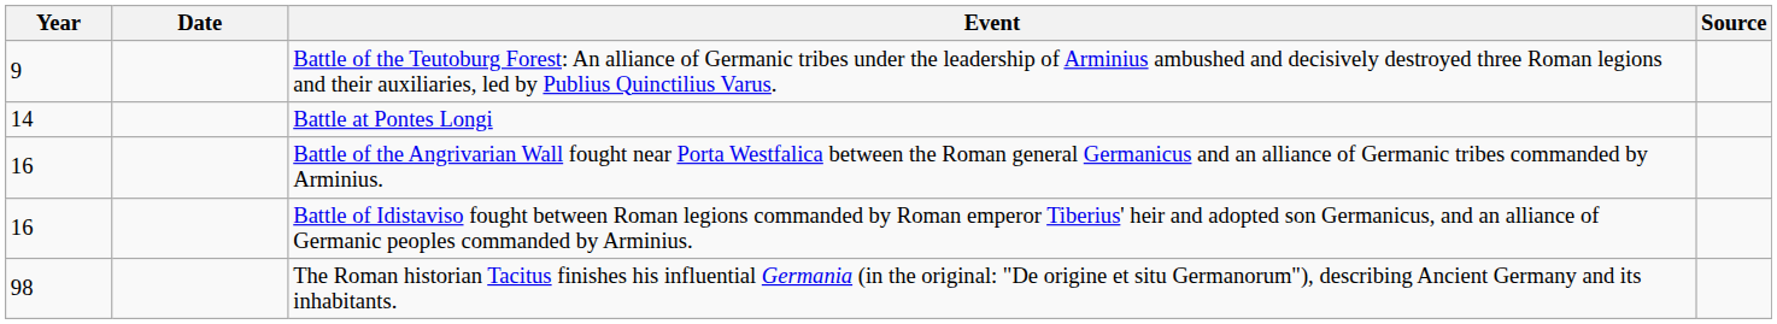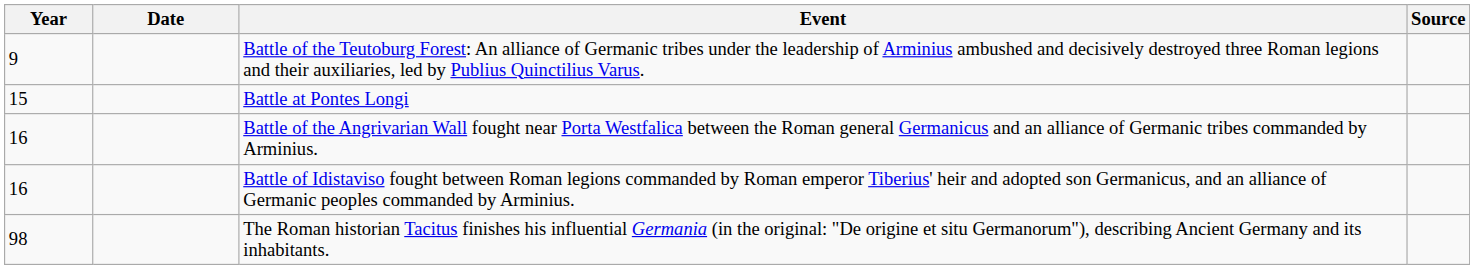 <table class="wikitable" width="100%">
 <tr>
 <th style="width:6%">Year</th>
 <th style="width:10%">Date</th>
 <th>Event</th>
 <th>Source</th>
 </tr>
 <tr>
 <td>9</td>
 <td></td>
 <td><a href='#'>Battle of the Teutoburg Forest</a>: An alliance of Germanic tribes under the leadership of <a href='#'>Arminius</a> ambushed and decisively destroyed three Roman legions and their auxiliaries, led by <a href='#'>Publius Quinctilius Varus</a>.</td>
 <td></td>
 </tr>
 <tr>
-<td>14</td>
+<td>15</td>
 <td></td>
 <td><a href='#'>Battle at Pontes Longi</a></td>
 <td></td>
 </tr>
 <tr>
 <td>16</td>
 <td></td>
 <td><a href='#'>Battle of the Angrivarian Wall</a> fought near <a href='#'>Porta Westfalica</a> between the Roman general <a href='#'>Germanicus</a> and an alliance of Germanic tribes commanded by Arminius.</td>
 <td></td>
 </tr>
 <tr>
 <td>16</td>
 <td></td>
 <td><a href='#'>Battle of Idistaviso</a> fought between Roman legions commanded by Roman emperor <a href='#'>Tiberius</a>' heir and adopted son Germanicus, and an alliance of Germanic peoples commanded by Arminius.</td>
 <td></td>
 </tr>
 <tr>
 <td>98</td>
 <td></td>
 <td>The Roman historian <a href='#'>Tacitus</a> finishes his influential <em><a href='#'>Germania</a></em> (in the original: "De origine et situ Germanorum"), describing Ancient Germany and its inhabitants.</td>
 <td></td>
 </tr>
 </table>
